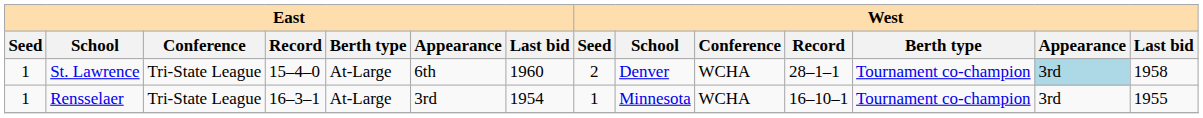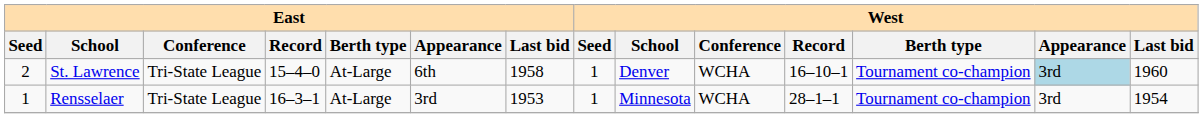 <table class="wikitable">
 <tr>
 <th colspan="7" style="background:#ffdead;">East</th>
 <th colspan="7" style="background:#ffdead;">West</th>
 </tr>
 <tr>
 <th>Seed</th>
 <th>School</th>
 <th>Conference</th>
 <th>Record</th>
 <th>Berth type</th>
 <th>Appearance</th>
 <th>Last bid</th>
 <th>Seed</th>
 <th>School</th>
 <th>Conference</th>
 <th>Record</th>
 <th>Berth type</th>
 <th>Appearance</th>
 <th>Last bid</th>
 </tr>
 <tr>
-<td align=center>1</td>
+<td align=center>2</td>
 <td><a href='#'>St. Lawrence</a></td>
 <td>Tri-State League</td>
 <td>15–4–0</td>
 <td>At-Large</td>
 <td>6th</td>
-<td>1960</td>
-<td align=center>2</td>
+<td>1958</td>
+<td align=center>1</td>
 <td><a href='#'>Denver</a></td>
 <td>WCHA</td>
-<td>28–1–1</td>
+<td>16–10–1</td>
 <td><a href='#'>Tournament co-champion</a></td>
 <td style="background: lightblue;">3rd</td>
-<td>1958</td>
+<td>1960</td>
 </tr>
 <tr>
 <td align=center>1</td>
 <td><a href='#'>Rensselaer</a></td>
 <td>Tri-State League</td>
 <td>16–3–1</td>
 <td>At-Large</td>
 <td>3rd</td>
-<td>1954</td>
+<td>1953</td>
 <td align=center>1</td>
 <td><a href='#'>Minnesota</a></td>
 <td>WCHA</td>
-<td>16–10–1</td>
+<td>28–1–1</td>
 <td><a href='#'>Tournament co-champion</a></td>
 <td>3rd</td>
-<td>1955</td>
+<td>1954</td>
 </tr>
 <tr>
 </tr>
 </table>
